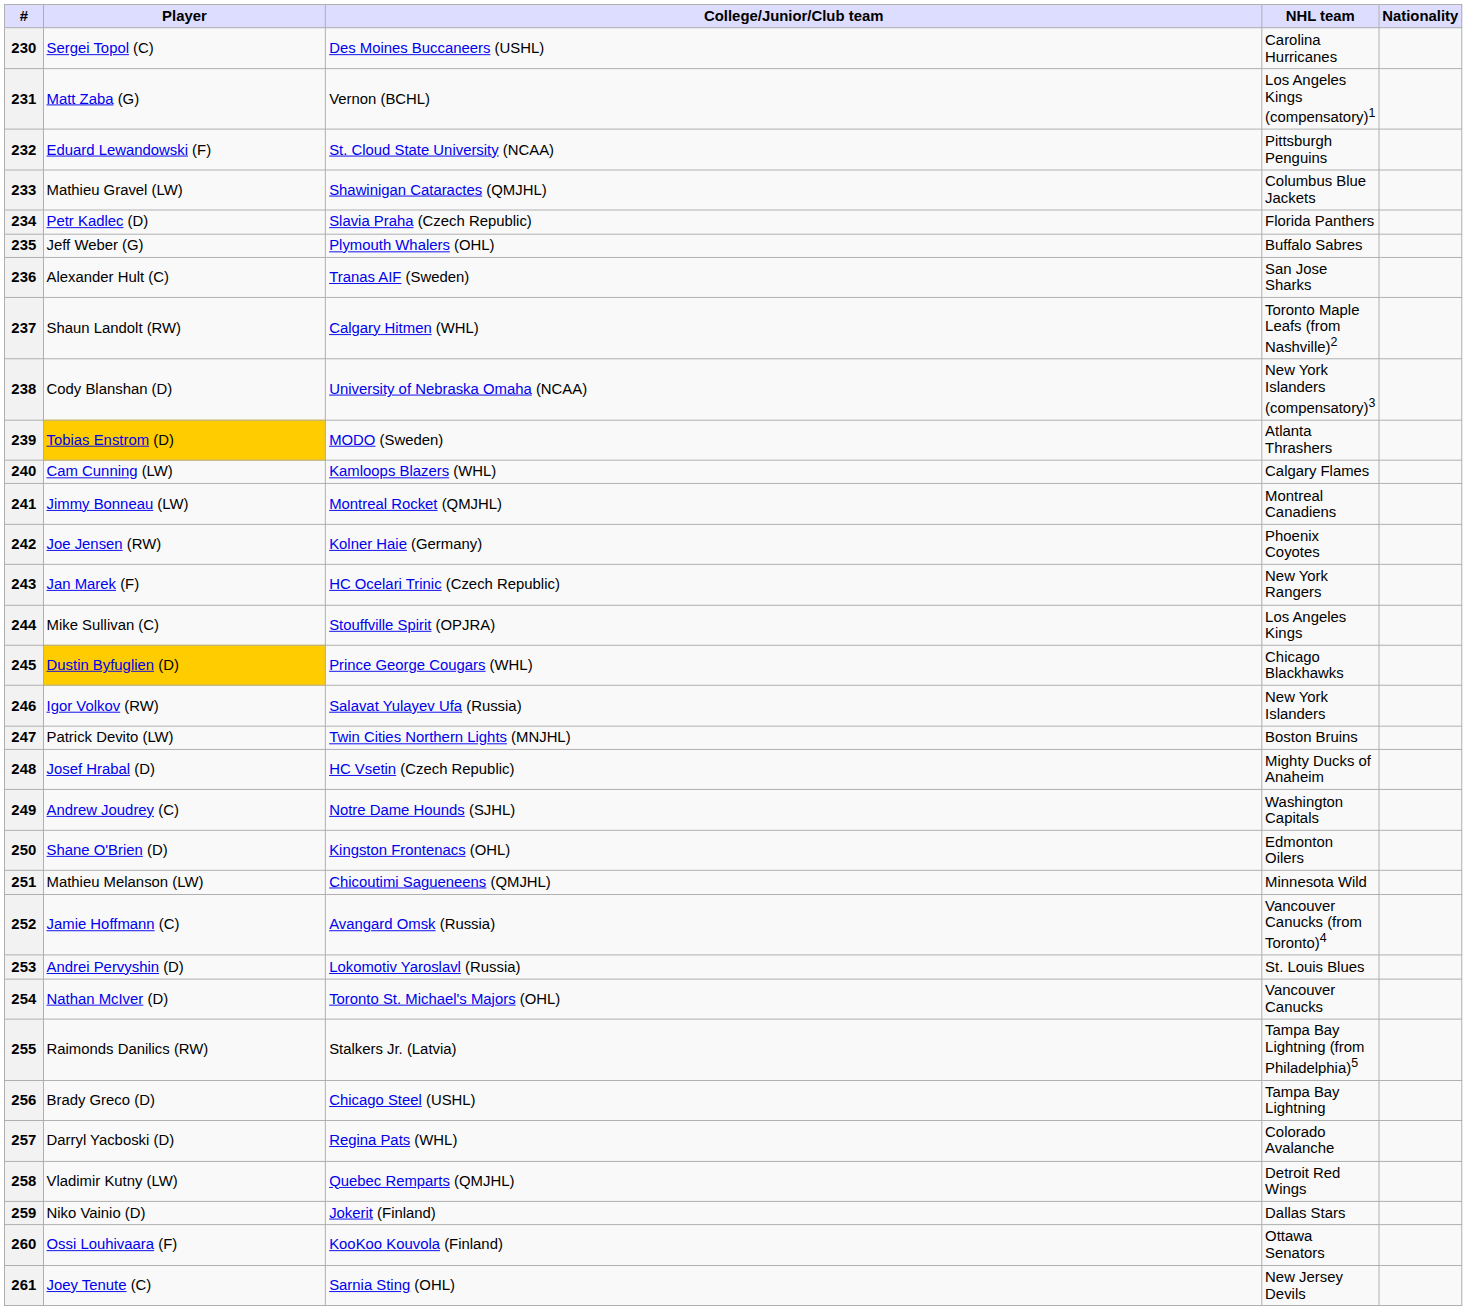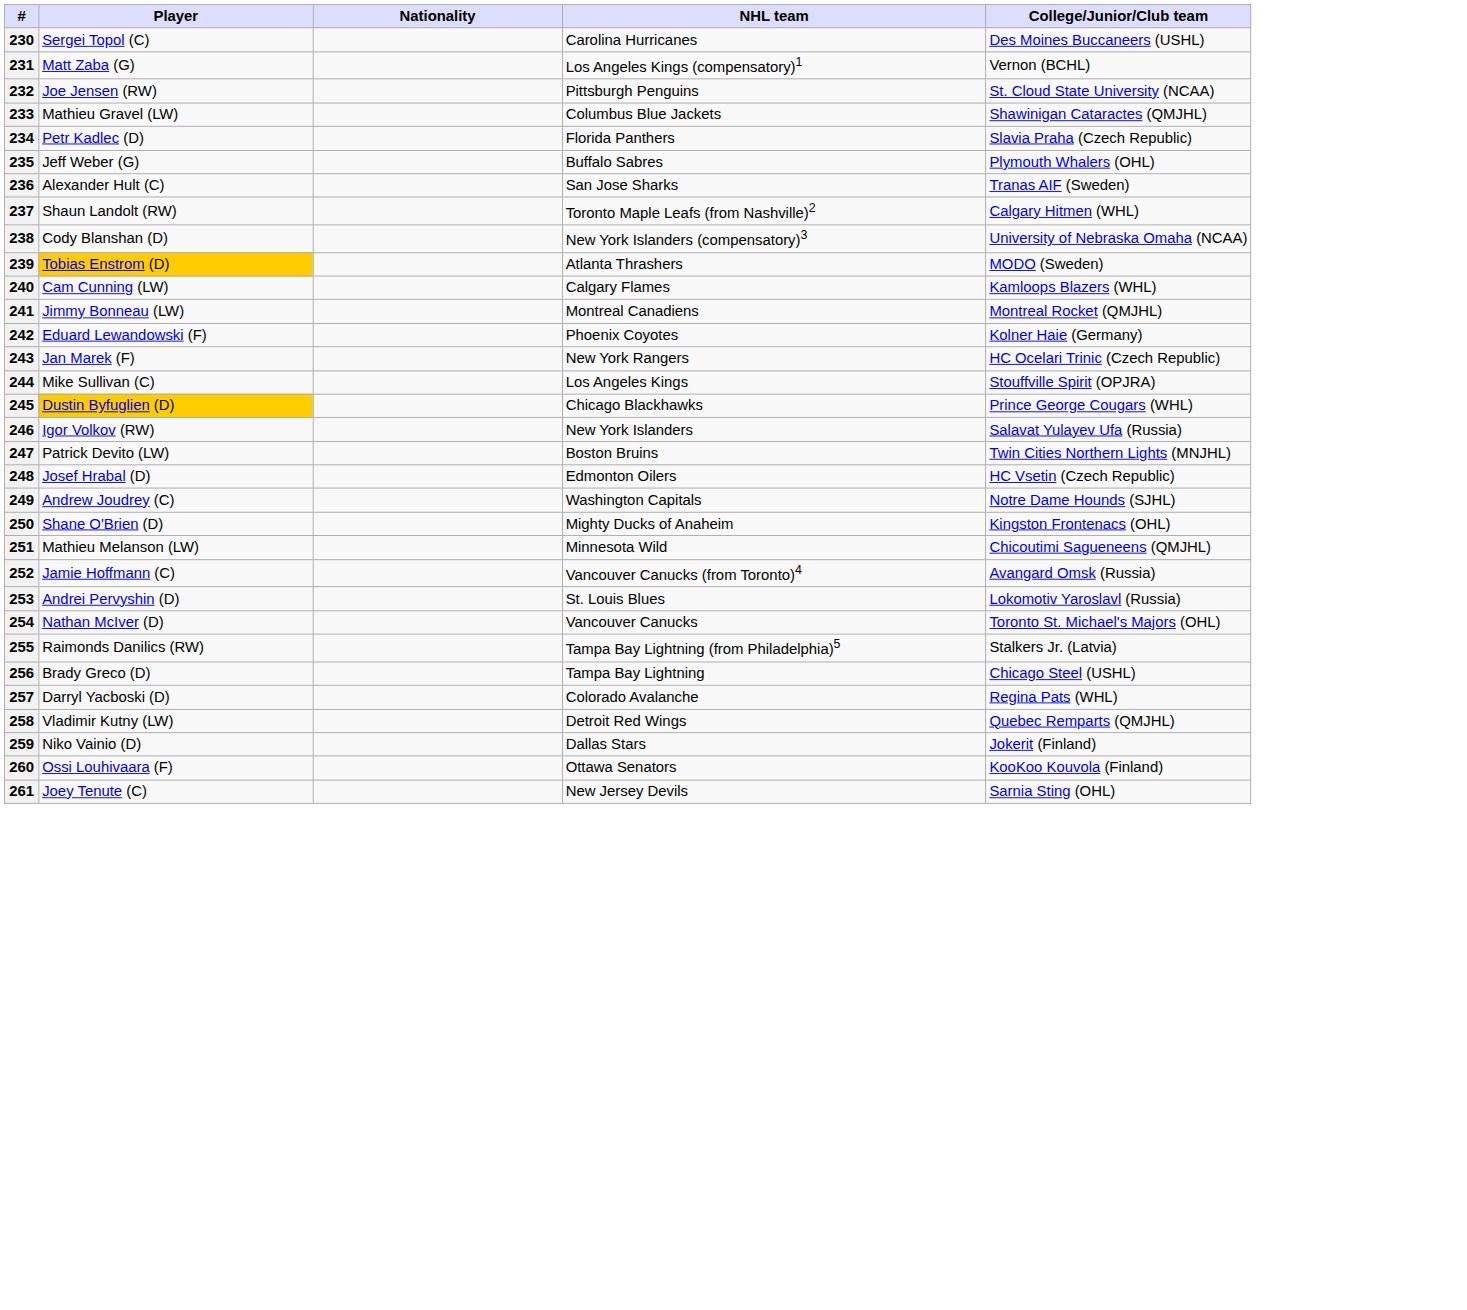 <table class="wikitable">
 <tr>
 <th style="background:#ddf; width:2.75%;">#</th>
 <th style="background:#ddf; width:22.0%;">Player</th>
+<th style="background:#ddf; width:20.0%;">Nationality</th>
+<th style="background:#ddf; width:34.0%;">NHL team</th>
 <th style="background:#ddf; width:100.0%;">College/Junior/Club team</th>
-<th style="background:#ddf; width:34.0%;">NHL team</th>
-<th style="background:#ddf; width:20.0%;">Nationality</th>
 </tr>
 <tr>
 <th>230</th>
 <td><a href='#'>Sergei Topol</a> (C)</td>
+<td></td>
+<td>Carolina Hurricanes</td>
 <td><a href='#'>Des Moines Buccaneers</a> (USHL)</td>
-<td>Carolina Hurricanes</td>
-<td></td>
 </tr>
 <tr>
 <th>231</th>
 <td><a href='#'>Matt Zaba</a> (G)</td>
+<td></td>
+<td>Los Angeles Kings (compensatory)<sup>1</sup></td>
 <td>Vernon (BCHL)</td>
-<td>Los Angeles Kings (compensatory)<sup>1</sup></td>
-<td></td>
 </tr>
 <tr>
 <th>232</th>
-<td><a href='#'>Eduard Lewandowski</a> (F)</td>
+<td><a href='#'>Joe Jensen</a> (RW)</td>
+<td></td>
+<td>Pittsburgh Penguins</td>
 <td><a href='#'>St. Cloud State University</a> (NCAA)</td>
-<td>Pittsburgh Penguins</td>
-<td></td>
 </tr>
 <tr>
 <th>233</th>
 <td>Mathieu Gravel (LW)</td>
+<td></td>
+<td>Columbus Blue Jackets</td>
 <td><a href='#'>Shawinigan Cataractes</a> (QMJHL)</td>
-<td>Columbus Blue Jackets</td>
-<td></td>
 </tr>
 <tr>
 <th>234</th>
 <td><a href='#'>Petr Kadlec</a> (D)</td>
+<td></td>
+<td>Florida Panthers</td>
 <td><a href='#'>Slavia Praha</a> (Czech Republic)</td>
-<td>Florida Panthers</td>
-<td></td>
 </tr>
 <tr>
 <th>235</th>
 <td>Jeff Weber (G)</td>
+<td></td>
+<td>Buffalo Sabres</td>
 <td><a href='#'>Plymouth Whalers</a> (OHL)</td>
-<td>Buffalo Sabres</td>
-<td></td>
 </tr>
 <tr>
 <th>236</th>
 <td>Alexander Hult (C)</td>
+<td></td>
+<td>San Jose Sharks</td>
 <td><a href='#'>Tranas AIF</a> (Sweden)</td>
-<td>San Jose Sharks</td>
-<td></td>
 </tr>
 <tr>
 <th>237</th>
 <td>Shaun Landolt (RW)</td>
+<td></td>
+<td>Toronto Maple Leafs (from Nashville)<sup>2</sup></td>
 <td><a href='#'>Calgary Hitmen</a> (WHL)</td>
-<td>Toronto Maple Leafs (from Nashville)<sup>2</sup></td>
-<td></td>
 </tr>
 <tr>
 <th>238</th>
 <td>Cody Blanshan (D)</td>
+<td></td>
+<td>New York Islanders (compensatory)<sup>3</sup></td>
 <td><a href='#'>University of Nebraska Omaha</a> (NCAA)</td>
-<td>New York Islanders (compensatory)<sup>3</sup></td>
-<td></td>
 </tr>
 <tr>
 <th>239</th>
 <td bgcolor="#FFCC00"><a href='#'>Tobias Enstrom</a> (D)</td>
+<td></td>
+<td>Atlanta Thrashers</td>
 <td><a href='#'>MODO</a> (Sweden)</td>
-<td>Atlanta Thrashers</td>
-<td></td>
 </tr>
 <tr>
 <th>240</th>
 <td><a href='#'>Cam Cunning</a> (LW)</td>
+<td></td>
+<td>Calgary Flames</td>
 <td><a href='#'>Kamloops Blazers</a> (WHL)</td>
-<td>Calgary Flames</td>
-<td></td>
 </tr>
 <tr>
 <th>241</th>
 <td><a href='#'>Jimmy Bonneau</a> (LW)</td>
+<td></td>
+<td>Montreal Canadiens</td>
 <td><a href='#'>Montreal Rocket</a> (QMJHL)</td>
-<td>Montreal Canadiens</td>
-<td></td>
 </tr>
 <tr>
 <th>242</th>
-<td><a href='#'>Joe Jensen</a> (RW)</td>
+<td><a href='#'>Eduard Lewandowski</a> (F)</td>
+<td></td>
+<td>Phoenix Coyotes</td>
 <td><a href='#'>Kolner Haie</a> (Germany)</td>
-<td>Phoenix Coyotes</td>
-<td></td>
 </tr>
 <tr>
 <th>243</th>
 <td><a href='#'>Jan Marek</a> (F)</td>
+<td></td>
+<td>New York Rangers</td>
 <td><a href='#'>HC Ocelari Trinic</a> (Czech Republic)</td>
-<td>New York Rangers</td>
-<td></td>
 </tr>
 <tr>
 <th>244</th>
 <td>Mike Sullivan (C)</td>
+<td></td>
+<td>Los Angeles Kings</td>
 <td><a href='#'>Stouffville Spirit</a> (OPJRA)</td>
-<td>Los Angeles Kings</td>
-<td></td>
 </tr>
 <tr>
 <th>245</th>
 <td bgcolor="#FFCC00"><a href='#'>Dustin Byfuglien</a> (D)</td>
+<td></td>
+<td>Chicago Blackhawks</td>
 <td><a href='#'>Prince George Cougars</a> (WHL)</td>
-<td>Chicago Blackhawks</td>
-<td></td>
 </tr>
 <tr>
 <th>246</th>
 <td><a href='#'>Igor Volkov</a> (RW)</td>
+<td></td>
+<td>New York Islanders</td>
 <td><a href='#'>Salavat Yulayev Ufa</a> (Russia)</td>
-<td>New York Islanders</td>
-<td></td>
 </tr>
 <tr>
 <th>247</th>
 <td>Patrick Devito (LW)</td>
+<td></td>
+<td>Boston Bruins</td>
 <td><a href='#'>Twin Cities Northern Lights</a> (MNJHL)</td>
-<td>Boston Bruins</td>
-<td></td>
 </tr>
 <tr>
 <th>248</th>
 <td><a href='#'>Josef Hrabal</a> (D)</td>
+<td></td>
+<td>Edmonton Oilers</td>
 <td><a href='#'>HC Vsetin</a> (Czech Republic)</td>
-<td>Mighty Ducks of Anaheim</td>
-<td></td>
 </tr>
 <tr>
 <th>249</th>
 <td><a href='#'>Andrew Joudrey</a> (C)</td>
+<td></td>
+<td>Washington Capitals</td>
 <td><a href='#'>Notre Dame Hounds</a> (SJHL)</td>
-<td>Washington Capitals</td>
-<td></td>
 </tr>
 <tr>
 <th>250</th>
 <td><a href='#'>Shane O'Brien</a> (D)</td>
+<td></td>
+<td>Mighty Ducks of Anaheim</td>
 <td><a href='#'>Kingston Frontenacs</a> (OHL)</td>
-<td>Edmonton Oilers</td>
-<td></td>
 </tr>
 <tr>
 <th>251</th>
 <td>Mathieu Melanson (LW)</td>
+<td></td>
+<td>Minnesota Wild</td>
 <td><a href='#'>Chicoutimi Sagueneens</a> (QMJHL)</td>
-<td>Minnesota Wild</td>
-<td></td>
 </tr>
 <tr>
 <th>252</th>
 <td><a href='#'>Jamie Hoffmann</a> (C)</td>
+<td></td>
+<td>Vancouver Canucks (from Toronto)<sup>4</sup></td>
 <td><a href='#'>Avangard Omsk</a> (Russia)</td>
-<td>Vancouver Canucks (from Toronto)<sup>4</sup></td>
-<td></td>
 </tr>
 <tr>
 <th>253</th>
 <td><a href='#'>Andrei Pervyshin</a> (D)</td>
+<td></td>
+<td>St. Louis Blues</td>
 <td><a href='#'>Lokomotiv Yaroslavl</a> (Russia)</td>
-<td>St. Louis Blues</td>
-<td></td>
 </tr>
 <tr>
 <th>254</th>
 <td><a href='#'>Nathan McIver</a> (D)</td>
+<td></td>
+<td>Vancouver Canucks</td>
 <td><a href='#'>Toronto St. Michael's Majors</a> (OHL)</td>
-<td>Vancouver Canucks</td>
-<td></td>
 </tr>
 <tr>
 <th>255</th>
 <td>Raimonds Danilics (RW)</td>
+<td></td>
+<td>Tampa Bay Lightning (from Philadelphia)<sup>5</sup></td>
 <td>Stalkers Jr. (Latvia)</td>
-<td>Tampa Bay Lightning (from Philadelphia)<sup>5</sup></td>
-<td></td>
 </tr>
 <tr>
 <th>256</th>
 <td>Brady Greco (D)</td>
+<td></td>
+<td>Tampa Bay Lightning</td>
 <td><a href='#'>Chicago Steel</a> (USHL)</td>
-<td>Tampa Bay Lightning</td>
-<td></td>
 </tr>
 <tr>
 <th>257</th>
 <td>Darryl Yacboski (D)</td>
+<td></td>
+<td>Colorado Avalanche</td>
 <td><a href='#'>Regina Pats</a> (WHL)</td>
-<td>Colorado Avalanche</td>
-<td></td>
 </tr>
 <tr>
 <th>258</th>
 <td>Vladimir Kutny (LW)</td>
+<td></td>
+<td>Detroit Red Wings</td>
 <td><a href='#'>Quebec Remparts</a> (QMJHL)</td>
-<td>Detroit Red Wings</td>
-<td></td>
 </tr>
 <tr>
 <th>259</th>
 <td>Niko Vainio (D)</td>
+<td></td>
+<td>Dallas Stars</td>
 <td><a href='#'>Jokerit</a> (Finland)</td>
-<td>Dallas Stars</td>
-<td></td>
 </tr>
 <tr>
 <th>260</th>
 <td><a href='#'>Ossi Louhivaara</a> (F)</td>
+<td></td>
+<td>Ottawa Senators</td>
 <td><a href='#'>KooKoo Kouvola</a> (Finland)</td>
-<td>Ottawa Senators</td>
-<td></td>
 </tr>
 <tr>
 <th>261</th>
 <td><a href='#'>Joey Tenute</a> (C)</td>
+<td></td>
+<td>New Jersey Devils</td>
 <td><a href='#'>Sarnia Sting</a> (OHL)</td>
-<td>New Jersey Devils</td>
-<td></td>
 </tr>
 </table>
